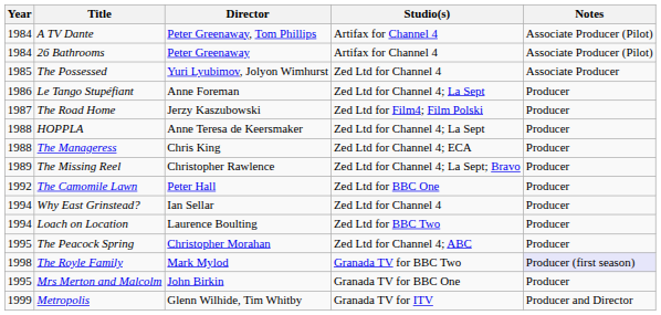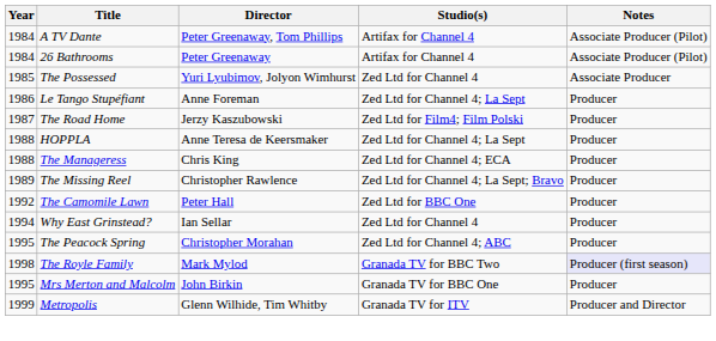 <table class="wikitable">
 <tr>
 <th>Year</th>
 <th>Title</th>
 <th>Director</th>
 <th>Studio(s)</th>
 <th>Notes</th>
 </tr>
 <tr>
 <td>1984</td>
 <td><em>A TV Dante</em></td>
 <td><a href='#'>Peter Greenaway</a>, <a href='#'>Tom Phillips</a></td>
 <td>Artifax for <a href='#'>Channel 4</a></td>
 <td>Associate Producer (Pilot)</td>
 </tr>
 <tr>
 <td>1984</td>
 <td><em>26 Bathrooms</em></td>
 <td><a href='#'>Peter Greenaway</a></td>
 <td>Artifax for Channel 4</td>
 <td>Associate Producer (Pilot)</td>
 </tr>
 <tr>
 <td>1985</td>
 <td><em>The Possessed</em></td>
 <td><a href='#'>Yuri Lyubimov</a>, Jolyon Wimhurst</td>
 <td>Zed Ltd for Channel 4</td>
 <td>Associate Producer</td>
 </tr>
 <tr>
 <td>1986</td>
 <td><em>Le Tango Stupéfiant</em></td>
 <td>Anne Foreman</td>
 <td>Zed Ltd for Channel 4; <a href='#'>La Sept</a></td>
 <td>Producer</td>
 </tr>
 <tr>
 <td>1987</td>
 <td><em>The Road Home</em></td>
 <td>Jerzy Kaszubowski</td>
 <td>Zed Ltd for <a href='#'>Film4</a>; <a href='#'>Film Polski</a></td>
 <td>Producer</td>
 </tr>
 <tr>
 <td>1988</td>
 <td><em>HOPPLA</em></td>
 <td>Anne Teresa de Keersmaker</td>
 <td>Zed Ltd for Channel 4; La Sept</td>
 <td>Producer</td>
 </tr>
 <tr>
 <td>1988</td>
 <td><em><a href='#'>The Manageress</a></em></td>
 <td>Chris King</td>
 <td>Zed Ltd for Channel 4; ECA</td>
 <td>Producer</td>
 </tr>
 <tr>
 <td>1989</td>
 <td><em>The Missing Reel</em></td>
 <td>Christopher Rawlence</td>
 <td>Zed Ltd for Channel 4; La Sept; <a href='#'>Bravo</a></td>
 <td>Producer</td>
 </tr>
 <tr>
 <td>1992</td>
 <td><em><a href='#'>The Camomile Lawn</a></em></td>
 <td><a href='#'>Peter Hall</a></td>
 <td>Zed Ltd for <a href='#'>BBC One</a></td>
 <td>Producer</td>
 </tr>
 <tr>
 <td>1994</td>
 <td><em>Why East Grinstead?</em></td>
 <td>Ian Sellar</td>
 <td>Zed Ltd for Channel 4</td>
 <td>Producer</td>
 </tr>
 <tr>
-<td>1994</td>
-<td><em>Loach on Location</em></td>
-<td>Laurence Boulting</td>
-<td>Zed Ltd for <a href='#'>BBC Two</a></td>
-<td>Producer</td>
-</tr>
-<tr>
 <td>1995</td>
 <td><em>The Peacock Spring</em></td>
 <td><a href='#'>Christopher Morahan</a></td>
 <td>Zed Ltd for Channel 4; <a href='#'>ABC</a></td>
 <td>Producer</td>
 </tr>
 <tr>
 <td>1998</td>
 <td><em><a href='#'>The Royle Family</a></em></td>
 <td><a href='#'>Mark Mylod</a></td>
 <td><a href='#'>Granada TV</a> for BBC Two</td>
 <td style="background: lavender;">Producer (first season)</td>
 </tr>
 <tr>
 <td>1995</td>
 <td><em><a href='#'>Mrs Merton and Malcolm</a></em></td>
 <td><a href='#'>John Birkin</a></td>
 <td>Granada TV for BBC One</td>
 <td>Producer</td>
 </tr>
 <tr>
 <td>1999</td>
 <td><em><a href='#'>Metropolis</a></em></td>
 <td>Glenn Wilhide, Tim Whitby</td>
 <td>Granada TV for <a href='#'>ITV</a></td>
 <td>Producer and Director</td>
 </tr>
 </table>
